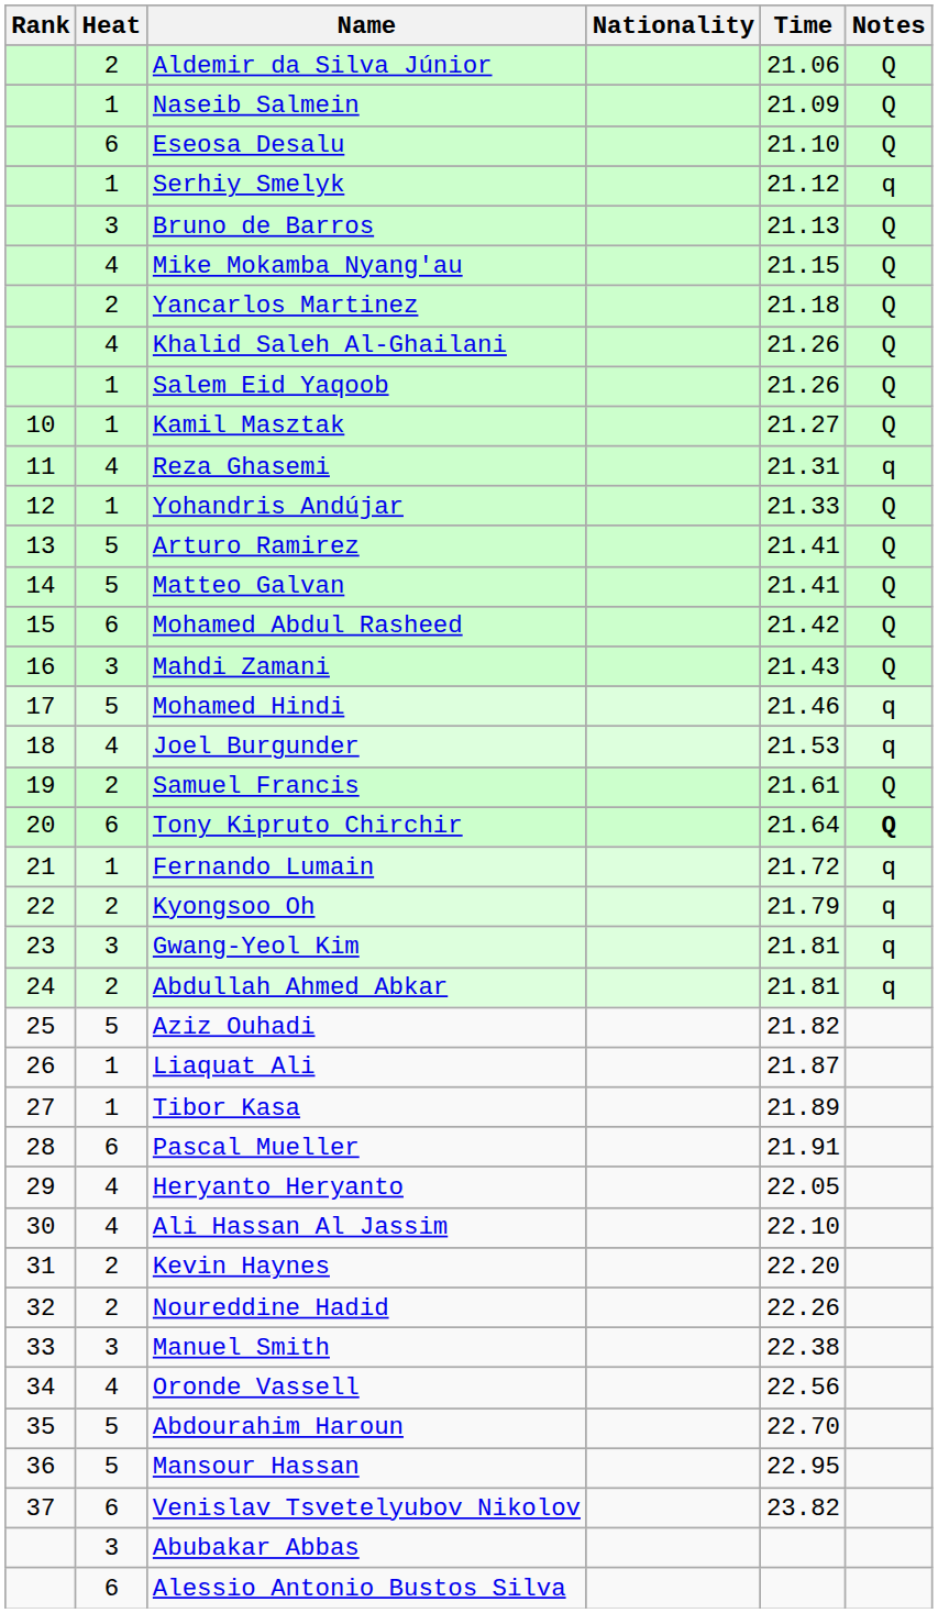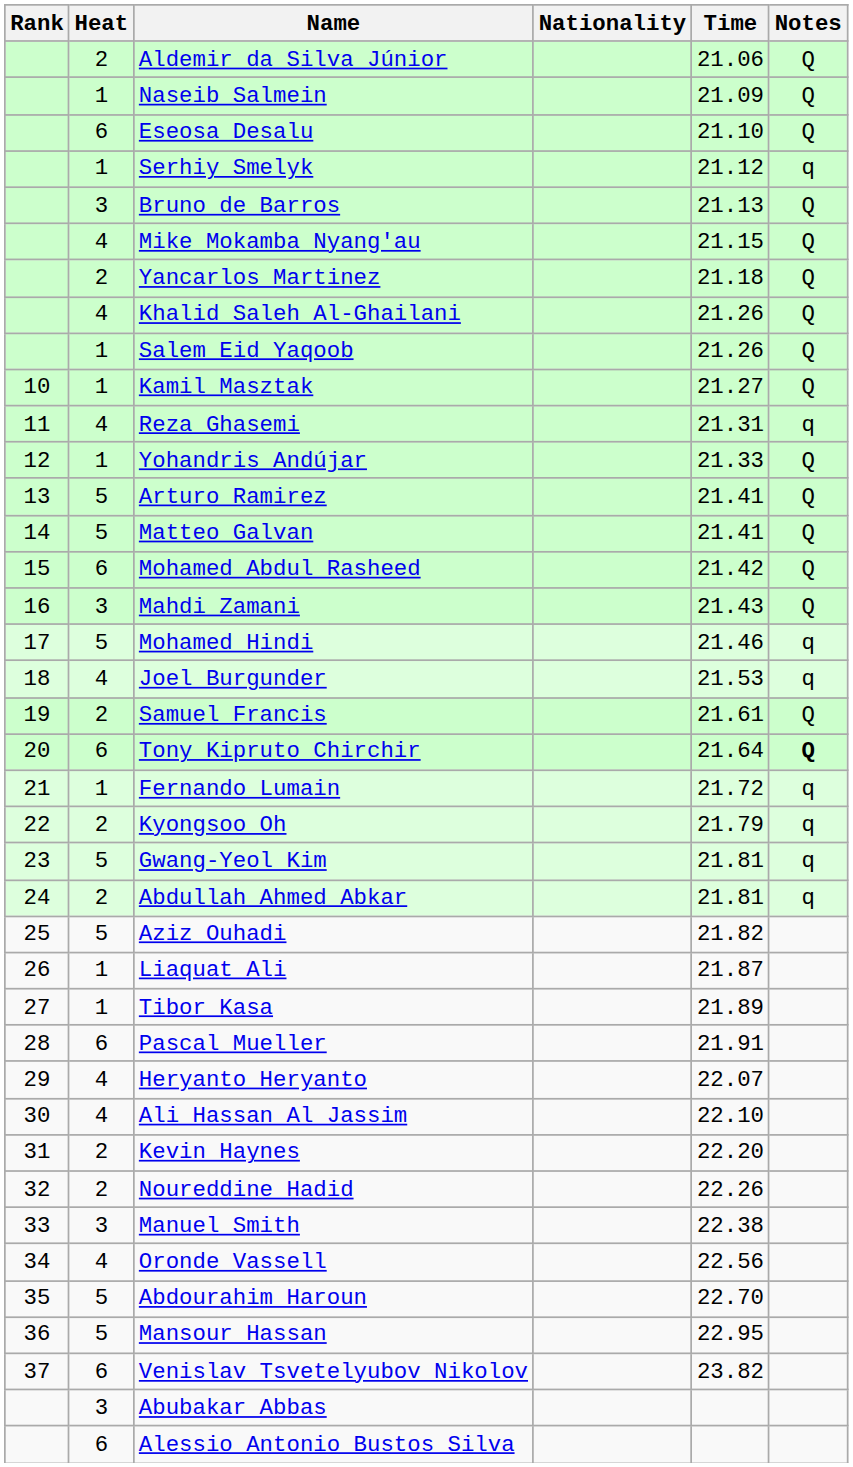 <table class="wikitable sortable" style="text-align:center">
 <tr>
 <th>Rank</th>
 <th>Heat</th>
 <th>Name</th>
 <th>Nationality</th>
 <th>Time</th>
 <th>Notes</th>
 </tr>
 <tr bgcolor=ccffcc>
 <td></td>
 <td>2</td>
 <td align=left><a href='#'>Aldemir da Silva Júnior</a></td>
 <td align=left></td>
 <td>21.06</td>
 <td>Q</td>
 </tr>
 <tr bgcolor=ccffcc>
 <td></td>
 <td>1</td>
 <td align=left><a href='#'>Naseib Salmein</a></td>
 <td align=left></td>
 <td>21.09</td>
 <td>Q</td>
 </tr>
 <tr bgcolor=ccffcc>
 <td></td>
 <td>6</td>
 <td align=left><a href='#'>Eseosa Desalu</a></td>
 <td align=left></td>
 <td>21.10</td>
 <td>Q</td>
 </tr>
 <tr bgcolor=ccffcc>
 <td></td>
 <td>1</td>
 <td align=left><a href='#'>Serhiy Smelyk</a></td>
 <td align=left></td>
 <td>21.12</td>
 <td>q</td>
 </tr>
 <tr bgcolor=ccffcc>
 <td></td>
 <td>3</td>
 <td align=left><a href='#'>Bruno de Barros</a></td>
 <td align=left></td>
 <td>21.13</td>
 <td>Q</td>
 </tr>
 <tr bgcolor=ccffcc>
 <td></td>
 <td>4</td>
 <td align=left><a href='#'>Mike Mokamba Nyang'au</a></td>
 <td align=left></td>
 <td>21.15</td>
 <td>Q</td>
 </tr>
 <tr bgcolor=ccffcc>
 <td></td>
 <td>2</td>
 <td align=left><a href='#'>Yancarlos Martinez</a></td>
 <td align=left></td>
 <td>21.18</td>
 <td>Q</td>
 </tr>
 <tr bgcolor=ccffcc>
 <td></td>
 <td>4</td>
 <td align=left><a href='#'>Khalid Saleh Al-Ghailani</a></td>
 <td align=left></td>
 <td>21.26</td>
 <td>Q</td>
 </tr>
 <tr bgcolor=ccffcc>
 <td></td>
 <td>1</td>
 <td align=left><a href='#'>Salem Eid Yaqoob</a></td>
 <td align=left></td>
 <td>21.26</td>
 <td>Q</td>
 </tr>
 <tr bgcolor=ccffcc>
 <td>10</td>
 <td>1</td>
 <td align=left><a href='#'>Kamil Masztak</a></td>
 <td align=left></td>
 <td>21.27</td>
 <td>Q</td>
 </tr>
 <tr bgcolor=ccffcc>
 <td>11</td>
 <td>4</td>
 <td align=left><a href='#'>Reza Ghasemi</a></td>
 <td align=left></td>
 <td>21.31</td>
 <td>q</td>
 </tr>
 <tr bgcolor=ccffcc>
 <td>12</td>
 <td>1</td>
 <td align=left><a href='#'>Yohandris Andújar</a></td>
 <td align=left></td>
 <td>21.33</td>
 <td>Q</td>
 </tr>
 <tr bgcolor=ccffcc>
 <td>13</td>
 <td>5</td>
 <td align=left><a href='#'>Arturo Ramirez</a></td>
 <td align=left></td>
 <td>21.41</td>
 <td>Q</td>
 </tr>
 <tr bgcolor=ccffcc>
 <td>14</td>
 <td>5</td>
 <td align=left><a href='#'>Matteo Galvan</a></td>
 <td align=left></td>
 <td>21.41</td>
 <td>Q</td>
 </tr>
 <tr bgcolor=ccffcc>
 <td>15</td>
 <td>6</td>
 <td align=left><a href='#'>Mohamed Abdul Rasheed</a></td>
 <td align=left></td>
 <td>21.42</td>
 <td>Q</td>
 </tr>
 <tr bgcolor=ccffcc>
 <td>16</td>
 <td>3</td>
 <td align=left><a href='#'>Mahdi Zamani</a></td>
 <td align=left></td>
 <td>21.43</td>
 <td>Q</td>
 </tr>
 <tr bgcolor=ddffdd>
 <td>17</td>
 <td>5</td>
 <td align=left><a href='#'>Mohamed Hindi</a></td>
 <td align=left></td>
 <td>21.46</td>
 <td>q</td>
 </tr>
 <tr bgcolor=ddffdd>
 <td>18</td>
 <td>4</td>
 <td align=left><a href='#'>Joel Burgunder</a></td>
 <td align=left></td>
 <td>21.53</td>
 <td>q</td>
 </tr>
 <tr bgcolor=ccffcc>
 <td>19</td>
 <td>2</td>
 <td align=left><a href='#'>Samuel Francis</a></td>
 <td align=left></td>
 <td>21.61</td>
 <td>Q</td>
 </tr>
 <tr bgcolor=ccffcc>
 <td>20</td>
 <td>6</td>
 <td align=left><a href='#'>Tony Kipruto Chirchir</a></td>
 <td align=left></td>
 <td>21.64</td>
 <td><strong>Q</strong></td>
 </tr>
 <tr bgcolor=ddffdd>
 <td>21</td>
 <td>1</td>
 <td align=left><a href='#'>Fernando Lumain</a></td>
 <td align=left></td>
 <td>21.72</td>
 <td>q</td>
 </tr>
 <tr bgcolor=ddffdd>
 <td>22</td>
 <td>2</td>
 <td align=left><a href='#'>Kyongsoo Oh</a></td>
 <td align=left></td>
 <td>21.79</td>
 <td>q</td>
 </tr>
 <tr bgcolor=ddffdd>
 <td>23</td>
-<td>3</td>
+<td>5</td>
 <td align=left><a href='#'>Gwang-Yeol Kim</a></td>
 <td align=left></td>
 <td>21.81</td>
 <td>q</td>
 </tr>
 <tr bgcolor=ddffdd>
 <td>24</td>
 <td>2</td>
 <td align=left><a href='#'>Abdullah Ahmed Abkar</a></td>
 <td align=left></td>
 <td>21.81</td>
 <td>q</td>
 </tr>
 <tr>
 <td>25</td>
 <td>5</td>
 <td align=left><a href='#'>Aziz Ouhadi</a></td>
 <td align=left></td>
 <td>21.82</td>
 <td></td>
 </tr>
 <tr>
 <td>26</td>
 <td>1</td>
 <td align=left><a href='#'>Liaquat Ali</a></td>
 <td align=left></td>
 <td>21.87</td>
 <td></td>
 </tr>
 <tr>
 <td>27</td>
 <td>1</td>
 <td align=left><a href='#'>Tibor Kasa</a></td>
 <td align=left></td>
 <td>21.89</td>
 <td></td>
 </tr>
 <tr>
 <td>28</td>
 <td>6</td>
 <td align=left><a href='#'>Pascal Mueller</a></td>
 <td align=left></td>
 <td>21.91</td>
 <td></td>
 </tr>
 <tr>
 <td>29</td>
 <td>4</td>
 <td align=left><a href='#'>Heryanto Heryanto</a></td>
 <td align=left></td>
-<td>22.05</td>
+<td>22.07</td>
 <td></td>
 </tr>
 <tr>
 <td>30</td>
 <td>4</td>
 <td align=left><a href='#'>Ali Hassan Al Jassim</a></td>
 <td align=left></td>
 <td>22.10</td>
 <td></td>
 </tr>
 <tr>
 <td>31</td>
 <td>2</td>
 <td align=left><a href='#'>Kevin Haynes</a></td>
 <td align=left></td>
 <td>22.20</td>
 <td></td>
 </tr>
 <tr>
 <td>32</td>
 <td>2</td>
 <td align=left><a href='#'>Noureddine Hadid</a></td>
 <td align=left></td>
 <td>22.26</td>
 <td></td>
 </tr>
 <tr>
 <td>33</td>
 <td>3</td>
 <td align=left><a href='#'>Manuel Smith</a></td>
 <td align=left></td>
 <td>22.38</td>
 <td></td>
 </tr>
 <tr>
 <td>34</td>
 <td>4</td>
 <td align=left><a href='#'>Oronde Vassell</a></td>
 <td align=left></td>
 <td>22.56</td>
 <td></td>
 </tr>
 <tr>
 <td>35</td>
 <td>5</td>
 <td align=left><a href='#'>Abdourahim Haroun</a></td>
 <td align=left></td>
 <td>22.70</td>
 <td></td>
 </tr>
 <tr>
 <td>36</td>
 <td>5</td>
 <td align=left><a href='#'>Mansour Hassan</a></td>
 <td align=left></td>
 <td>22.95</td>
 <td></td>
 </tr>
 <tr>
 <td>37</td>
 <td>6</td>
 <td align=left><a href='#'>Venislav Tsvetelyubov Nikolov</a></td>
 <td align=left></td>
 <td>23.82</td>
 <td></td>
 </tr>
 <tr>
 <td></td>
 <td>3</td>
 <td align=left><a href='#'>Abubakar Abbas</a></td>
 <td align=left></td>
 <td></td>
 <td></td>
 </tr>
 <tr>
 <td></td>
 <td>6</td>
 <td align=left><a href='#'>Alessio Antonio Bustos Silva</a></td>
 <td align=left></td>
 <td></td>
 <td></td>
 </tr>
 </table>
